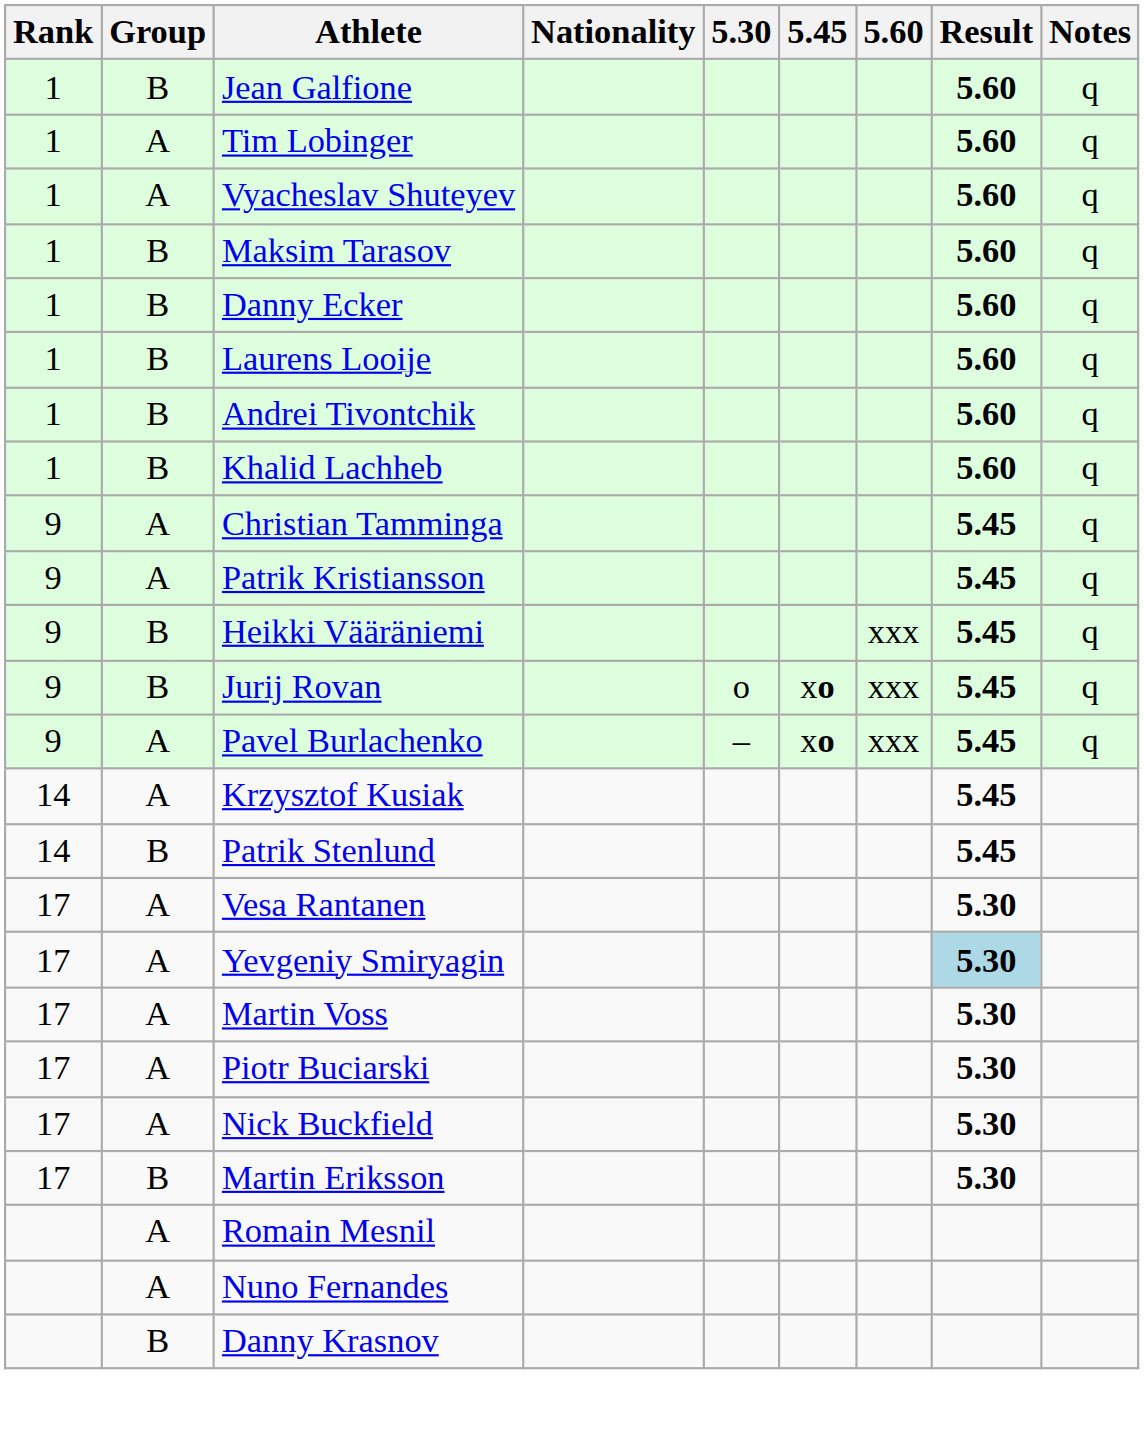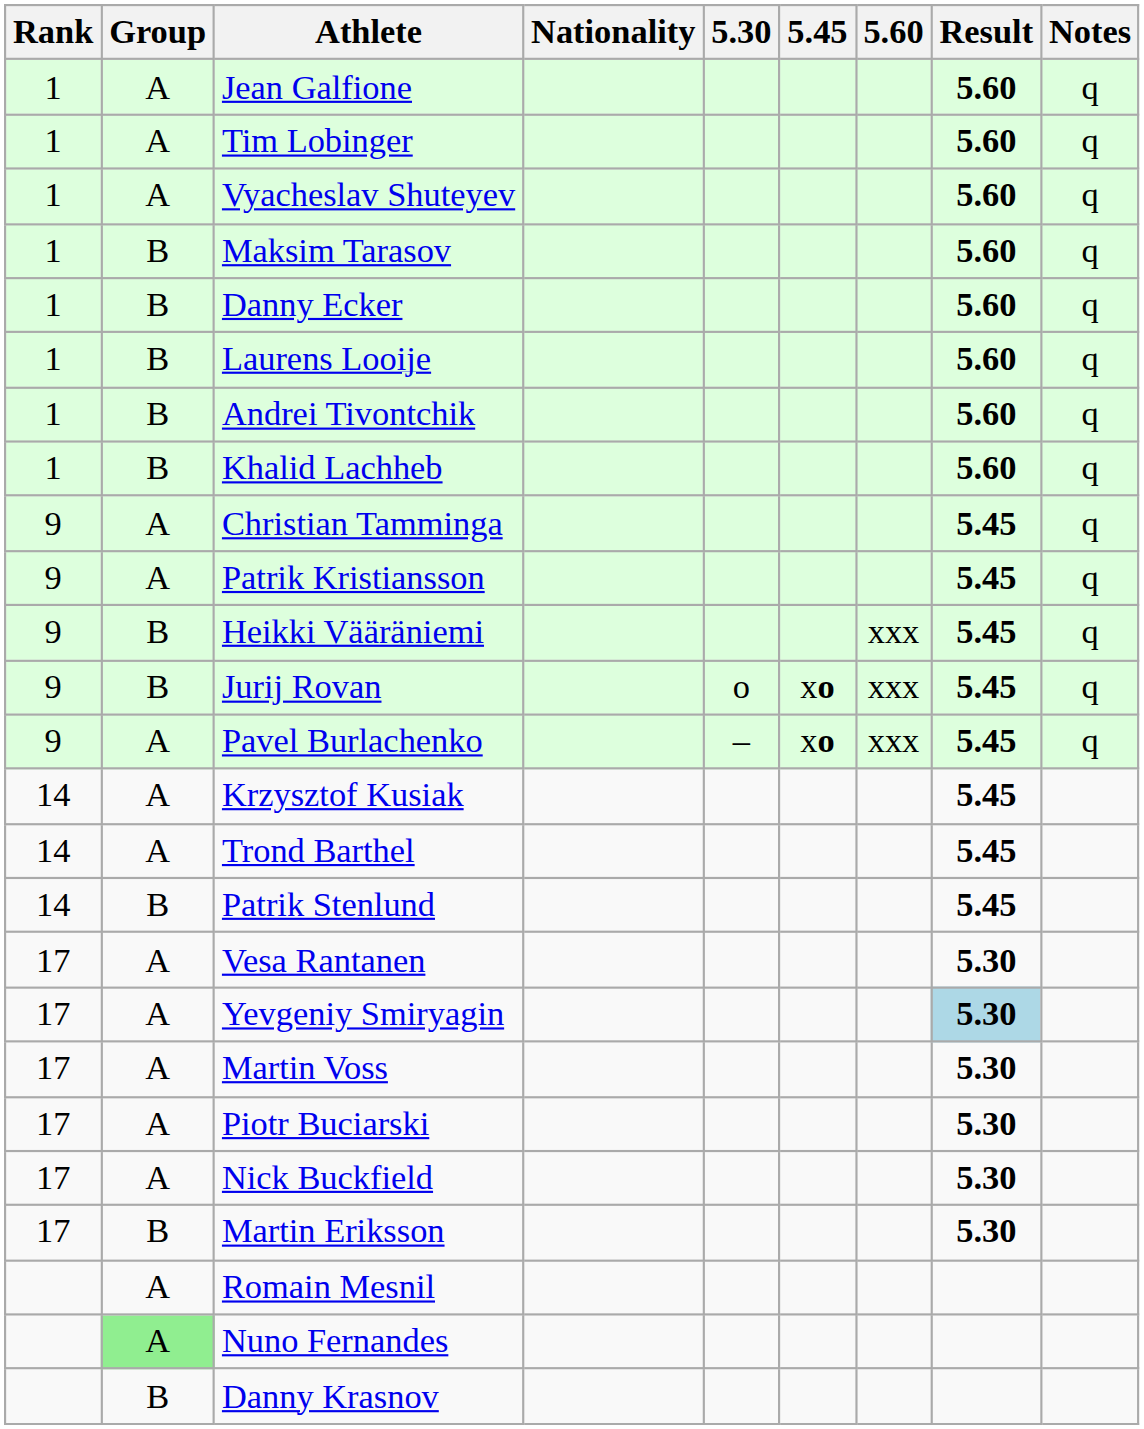 <table class="wikitable sortable" style="text-align:center">
 <tr>
 <th>Rank</th>
 <th>Group</th>
 <th>Athlete</th>
 <th>Nationality</th>
 <th>5.30</th>
 <th>5.45</th>
 <th>5.60</th>
 <th>Result</th>
 <th>Notes</th>
 </tr>
 <tr bgcolor=ddffdd>
 <td>1</td>
-<td>B</td>
+<td>A</td>
 <td align="left"><a href='#'>Jean Galfione</a></td>
 <td align=left></td>
 <td></td>
 <td></td>
 <td></td>
 <td><strong>5.60</strong></td>
 <td>q</td>
 </tr>
 <tr bgcolor=ddffdd>
 <td>1</td>
 <td>A</td>
 <td align="left"><a href='#'>Tim Lobinger</a></td>
 <td align=left></td>
 <td></td>
 <td></td>
 <td></td>
 <td><strong>5.60</strong></td>
 <td>q</td>
 </tr>
 <tr bgcolor=ddffdd>
 <td>1</td>
 <td>A</td>
 <td align="left"><a href='#'>Vyacheslav Shuteyev</a></td>
 <td align=left></td>
 <td></td>
 <td></td>
 <td></td>
 <td><strong>5.60</strong></td>
 <td>q</td>
 </tr>
 <tr bgcolor=ddffdd>
 <td>1</td>
 <td>B</td>
 <td align="left"><a href='#'>Maksim Tarasov</a></td>
 <td align=left></td>
 <td></td>
 <td></td>
 <td></td>
 <td><strong>5.60</strong></td>
 <td>q</td>
 </tr>
 <tr bgcolor=ddffdd>
 <td>1</td>
 <td>B</td>
 <td align="left"><a href='#'>Danny Ecker</a></td>
 <td align=left></td>
 <td></td>
 <td></td>
 <td></td>
 <td><strong>5.60</strong></td>
 <td>q</td>
 </tr>
 <tr bgcolor=ddffdd>
 <td>1</td>
 <td>B</td>
 <td align="left"><a href='#'>Laurens Looije</a></td>
 <td align=left></td>
 <td></td>
 <td></td>
 <td></td>
 <td><strong>5.60</strong></td>
 <td>q</td>
 </tr>
 <tr bgcolor=ddffdd>
 <td>1</td>
 <td>B</td>
 <td align="left"><a href='#'>Andrei Tivontchik</a></td>
 <td align=left></td>
 <td></td>
 <td></td>
 <td></td>
 <td><strong>5.60</strong></td>
 <td>q</td>
 </tr>
 <tr bgcolor=ddffdd>
 <td>1</td>
 <td>B</td>
 <td align="left"><a href='#'>Khalid Lachheb</a></td>
 <td align=left></td>
 <td></td>
 <td></td>
 <td></td>
 <td><strong>5.60</strong></td>
 <td>q</td>
 </tr>
 <tr bgcolor=ddffdd>
 <td>9</td>
 <td>A</td>
 <td align="left"><a href='#'>Christian Tamminga</a></td>
 <td align=left></td>
 <td></td>
 <td></td>
 <td></td>
 <td><strong>5.45</strong></td>
 <td>q</td>
 </tr>
 <tr bgcolor=ddffdd>
 <td>9</td>
 <td>A</td>
 <td align="left"><a href='#'>Patrik Kristiansson</a></td>
 <td align=left></td>
 <td></td>
 <td></td>
 <td></td>
 <td><strong>5.45</strong></td>
 <td>q</td>
 </tr>
 <tr bgcolor=ddffdd>
 <td>9</td>
 <td>B</td>
 <td align="left"><a href='#'>Heikki Vääräniemi</a></td>
 <td align=left></td>
 <td></td>
 <td></td>
 <td>xxx</td>
 <td><strong>5.45</strong></td>
 <td>q</td>
 </tr>
 <tr bgcolor=ddffdd>
 <td>9</td>
 <td>B</td>
 <td align="left"><a href='#'>Jurij Rovan</a></td>
 <td align=left></td>
 <td>o</td>
 <td>x<strong>o</strong></td>
 <td>xxx</td>
 <td><strong>5.45</strong></td>
 <td>q</td>
 </tr>
 <tr bgcolor=ddffdd>
 <td>9</td>
 <td>A</td>
 <td align="left"><a href='#'>Pavel Burlachenko</a></td>
 <td align=left></td>
 <td>–</td>
 <td>x<strong>o</strong></td>
 <td>xxx</td>
 <td><strong>5.45</strong></td>
 <td>q</td>
 </tr>
 <tr>
 <td>14</td>
 <td>A</td>
 <td align="left"><a href='#'>Krzysztof Kusiak</a></td>
 <td align=left></td>
 <td></td>
 <td></td>
 <td></td>
 <td><strong>5.45</strong></td>
 <td></td>
 </tr>
 <tr>
 <td>14</td>
+<td>A</td>
+<td align="left"><a href='#'>Trond Barthel</a></td>
+<td align=left></td>
+<td></td>
+<td></td>
+<td></td>
+<td><strong>5.45</strong></td>
+<td></td>
+</tr>
+<tr>
+<td>14</td>
 <td>B</td>
 <td align="left"><a href='#'>Patrik Stenlund</a></td>
 <td align=left></td>
 <td></td>
 <td></td>
 <td></td>
 <td><strong>5.45</strong></td>
 <td></td>
 </tr>
 <tr>
 <td>17</td>
 <td>A</td>
 <td align="left"><a href='#'>Vesa Rantanen</a></td>
 <td align=left></td>
 <td></td>
 <td></td>
 <td></td>
 <td><strong>5.30</strong></td>
 <td></td>
 </tr>
 <tr>
 <td>17</td>
 <td>A</td>
 <td align="left"><a href='#'>Yevgeniy Smiryagin</a></td>
 <td align=left></td>
 <td></td>
 <td></td>
 <td></td>
 <td style="background: lightblue;"><strong>5.30</strong></td>
 <td></td>
 </tr>
 <tr>
 <td>17</td>
 <td>A</td>
 <td align="left"><a href='#'>Martin Voss</a></td>
 <td align=left></td>
 <td></td>
 <td></td>
 <td></td>
 <td><strong>5.30</strong></td>
 <td></td>
 </tr>
 <tr>
 <td>17</td>
 <td>A</td>
 <td align="left"><a href='#'>Piotr Buciarski</a></td>
 <td align=left></td>
 <td></td>
 <td></td>
 <td></td>
 <td><strong>5.30</strong></td>
 <td></td>
 </tr>
 <tr>
 <td>17</td>
 <td>A</td>
 <td align="left"><a href='#'>Nick Buckfield</a></td>
 <td align=left></td>
 <td></td>
 <td></td>
 <td></td>
 <td><strong>5.30</strong></td>
 <td></td>
 </tr>
 <tr>
 <td>17</td>
 <td>B</td>
 <td align="left"><a href='#'>Martin Eriksson</a></td>
 <td align=left></td>
 <td></td>
 <td></td>
 <td></td>
 <td><strong>5.30</strong></td>
 <td></td>
 </tr>
 <tr>
 <td></td>
 <td>A</td>
 <td align="left"><a href='#'>Romain Mesnil</a></td>
 <td align=left></td>
 <td></td>
 <td></td>
 <td></td>
 <td><strong></strong></td>
 <td></td>
 </tr>
 <tr>
 <td></td>
-<td>A</td>
+<td style="background: lightgreen;">A</td>
 <td align="left"><a href='#'>Nuno Fernandes</a></td>
 <td align=left></td>
 <td></td>
 <td></td>
 <td></td>
 <td><strong></strong></td>
 <td></td>
 </tr>
 <tr>
 <td></td>
 <td>B</td>
 <td align="left"><a href='#'>Danny Krasnov</a></td>
 <td align=left></td>
 <td></td>
 <td></td>
 <td></td>
 <td><strong></strong></td>
 <td></td>
 </tr>
 </table>
